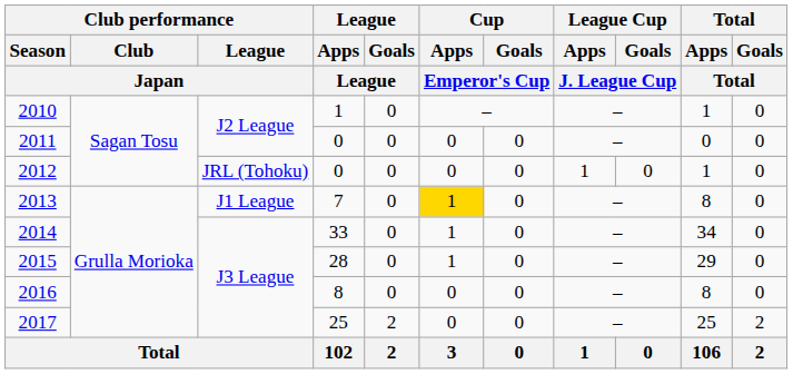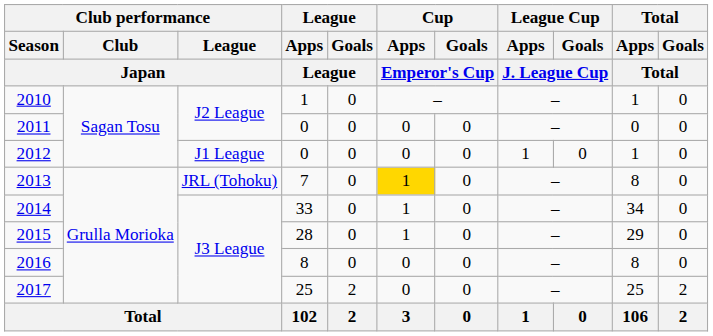 <table class="wikitable" style="text-align:center;">
 <tr>
 <th colspan=3>Club performance</th>
 <th colspan=2>League</th>
 <th colspan=2>Cup</th>
 <th colspan=2>League Cup</th>
 <th colspan=2>Total</th>
 </tr>
 <tr>
 <th>Season</th>
 <th>Club</th>
 <th>League</th>
 <th>Apps</th>
 <th>Goals</th>
 <th>Apps</th>
 <th>Goals</th>
 <th>Apps</th>
 <th>Goals</th>
 <th>Apps</th>
 <th>Goals</th>
 </tr>
 <tr>
 <th colspan=3>Japan</th>
 <th colspan=2>League</th>
 <th colspan=2><a href='#'>Emperor's Cup</a></th>
 <th colspan=2><a href='#'>J. League Cup</a></th>
 <th colspan=2>Total</th>
 </tr>
 <tr>
 <td><a href='#'>2010</a></td>
 <td rowspan="3"><a href='#'>Sagan Tosu</a></td>
 <td rowspan="2"><a href='#'>J2 League</a></td>
 <td>1</td>
 <td>0</td>
 <td colspan="2">–</td>
 <td colspan="2">–</td>
 <td>1</td>
 <td>0</td>
 </tr>
 <tr>
 <td><a href='#'>2011</a></td>
 <td>0</td>
 <td>0</td>
 <td>0</td>
 <td>0</td>
 <td colspan="2">–</td>
 <td>0</td>
 <td>0</td>
 </tr>
 <tr>
 <td><a href='#'>2012</a></td>
-<td><a href='#'>JRL (Tohoku)</a></td>
+<td><a href='#'>J1 League</a></td>
 <td>0</td>
 <td>0</td>
 <td>0</td>
 <td>0</td>
 <td>1</td>
 <td>0</td>
 <td>1</td>
 <td>0</td>
 </tr>
 <tr>
 <td><a href='#'>2013</a></td>
 <td rowspan="5"><a href='#'>Grulla Morioka</a></td>
-<td><a href='#'>J1 League</a></td>
+<td><a href='#'>JRL (Tohoku)</a></td>
 <td>7</td>
 <td>0</td>
 <td style="background: gold;">1</td>
 <td>0</td>
 <td colspan="2">–</td>
 <td>8</td>
 <td>0</td>
 </tr>
 <tr>
 <td><a href='#'>2014</a></td>
 <td rowspan="4"><a href='#'>J3 League</a></td>
 <td>33</td>
 <td>0</td>
 <td>1</td>
 <td>0</td>
 <td colspan="2">–</td>
 <td>34</td>
 <td>0</td>
 </tr>
 <tr>
 <td><a href='#'>2015</a></td>
 <td>28</td>
 <td>0</td>
 <td>1</td>
 <td>0</td>
 <td colspan="2">–</td>
 <td>29</td>
 <td>0</td>
 </tr>
 <tr>
 <td><a href='#'>2016</a></td>
 <td>8</td>
 <td>0</td>
 <td>0</td>
 <td>0</td>
 <td colspan="2">–</td>
 <td>8</td>
 <td>0</td>
 </tr>
 <tr>
 <td><a href='#'>2017</a></td>
 <td>25</td>
 <td>2</td>
 <td>0</td>
 <td>0</td>
 <td colspan="2">–</td>
 <td>25</td>
 <td>2</td>
 </tr>
 <tr>
 <th colspan=3>Total</th>
 <th>102</th>
 <th>2</th>
 <th>3</th>
 <th>0</th>
 <th>1</th>
 <th>0</th>
 <th>106</th>
 <th>2</th>
 </tr>
 </table>
